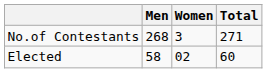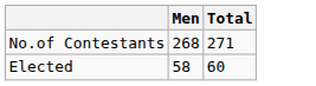 <table class="wikitable">
 <tr>
 <th></th>
 <th>Men</th>
-<th>Women</th>
 <th>Total</th>
 </tr>
 <tr>
 <td>No.of Contestants</td>
 <td>268</td>
-<td>3</td>
 <td>271</td>
 </tr>
 <tr>
 <td>Elected</td>
 <td>58</td>
-<td>02</td>
 <td>60</td>
 </tr>
 </table>
